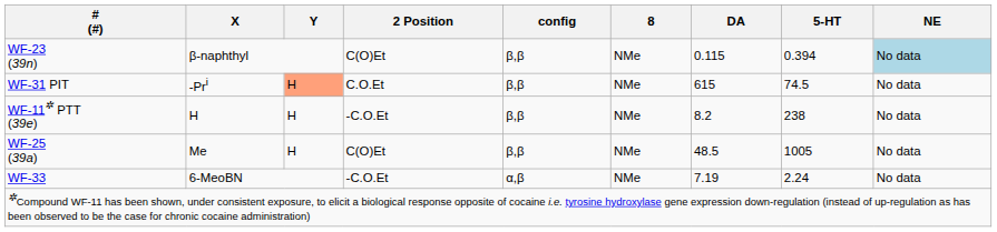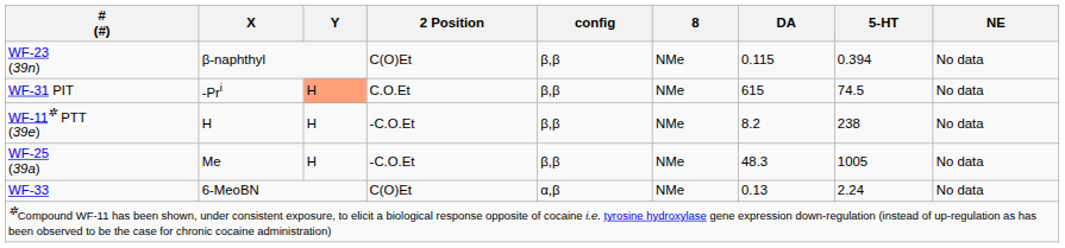 <table class="wikitable sort-under">
 <tr>
 <th>#<br>(<em>#</em>)</th>
 <th>X</th>
 <th>Y</th>
 <th>2 Position</th>
 <th>config</th>
 <th>8</th>
 <th>DA</th>
 <th>5-HT</th>
 <th>NE</th>
 </tr>
 <tr>
 <td><a href='#'>WF-23</a><br>(<em>39n</em>)</td>
 <td colspan=2>β-naphthyl</td>
 <td>C(O)Et</td>
 <td>β,β</td>
 <td>NMe</td>
 <td>0.115</td>
 <td>0.394</td>
-<td style="background: lightblue;">No data</td>
+<td>No data</td>
 </tr>
 <tr>
 <td><a href='#'>WF-31</a> PIT</td>
 <td>-Pr<sup>i</sup></td>
 <td style="background: lightsalmon;">H</td>
 <td>C.O.Et</td>
 <td>β,β</td>
 <td>NMe</td>
 <td>615</td>
 <td>74.5</td>
 <td>No data</td>
 </tr>
 <tr>
 <td><a href='#'>WF-11</a><sup><em>✲</em></sup> PTT<br>(<em>39e</em>)</td>
 <td>H</td>
 <td>H</td>
 <td>-C.O.Et</td>
 <td>β,β</td>
 <td>NMe</td>
 <td>8.2</td>
 <td>238</td>
 <td>No data</td>
 </tr>
 <tr>
 <td><a href='#'>WF-25</a><br>(<em>39a</em>)</td>
 <td>Me</td>
 <td>H</td>
-<td>C(O)Et</td>
+<td>-C.O.Et</td>
 <td>β,β</td>
 <td>NMe</td>
-<td>48.5</td>
+<td>48.3</td>
 <td>1005</td>
 <td>No data</td>
 </tr>
 <tr>
 <td><a href='#'>WF-33</a></td>
 <td colspan=2>6-MeoBN</td>
-<td>-C.O.Et</td>
+<td>C(O)Et</td>
 <td>α,β</td>
 <td>NMe</td>
-<td>7.19</td>
+<td>0.13</td>
 <td>2.24</td>
 <td>No data</td>
 </tr>
 <tr>
 <td colspan=9><sup><em>✲</em></sup><small>Compound WF-11 has been shown, under consistent exposure, to elicit a biological response opposite of cocaine <em>i.e.</em> <a href='#'>tyrosine hydroxylase</a> gene expression down-regulation (instead of up-regulation as has been observed to be the case for chronic cocaine administration)</small></td>
 </tr>
 </table>
